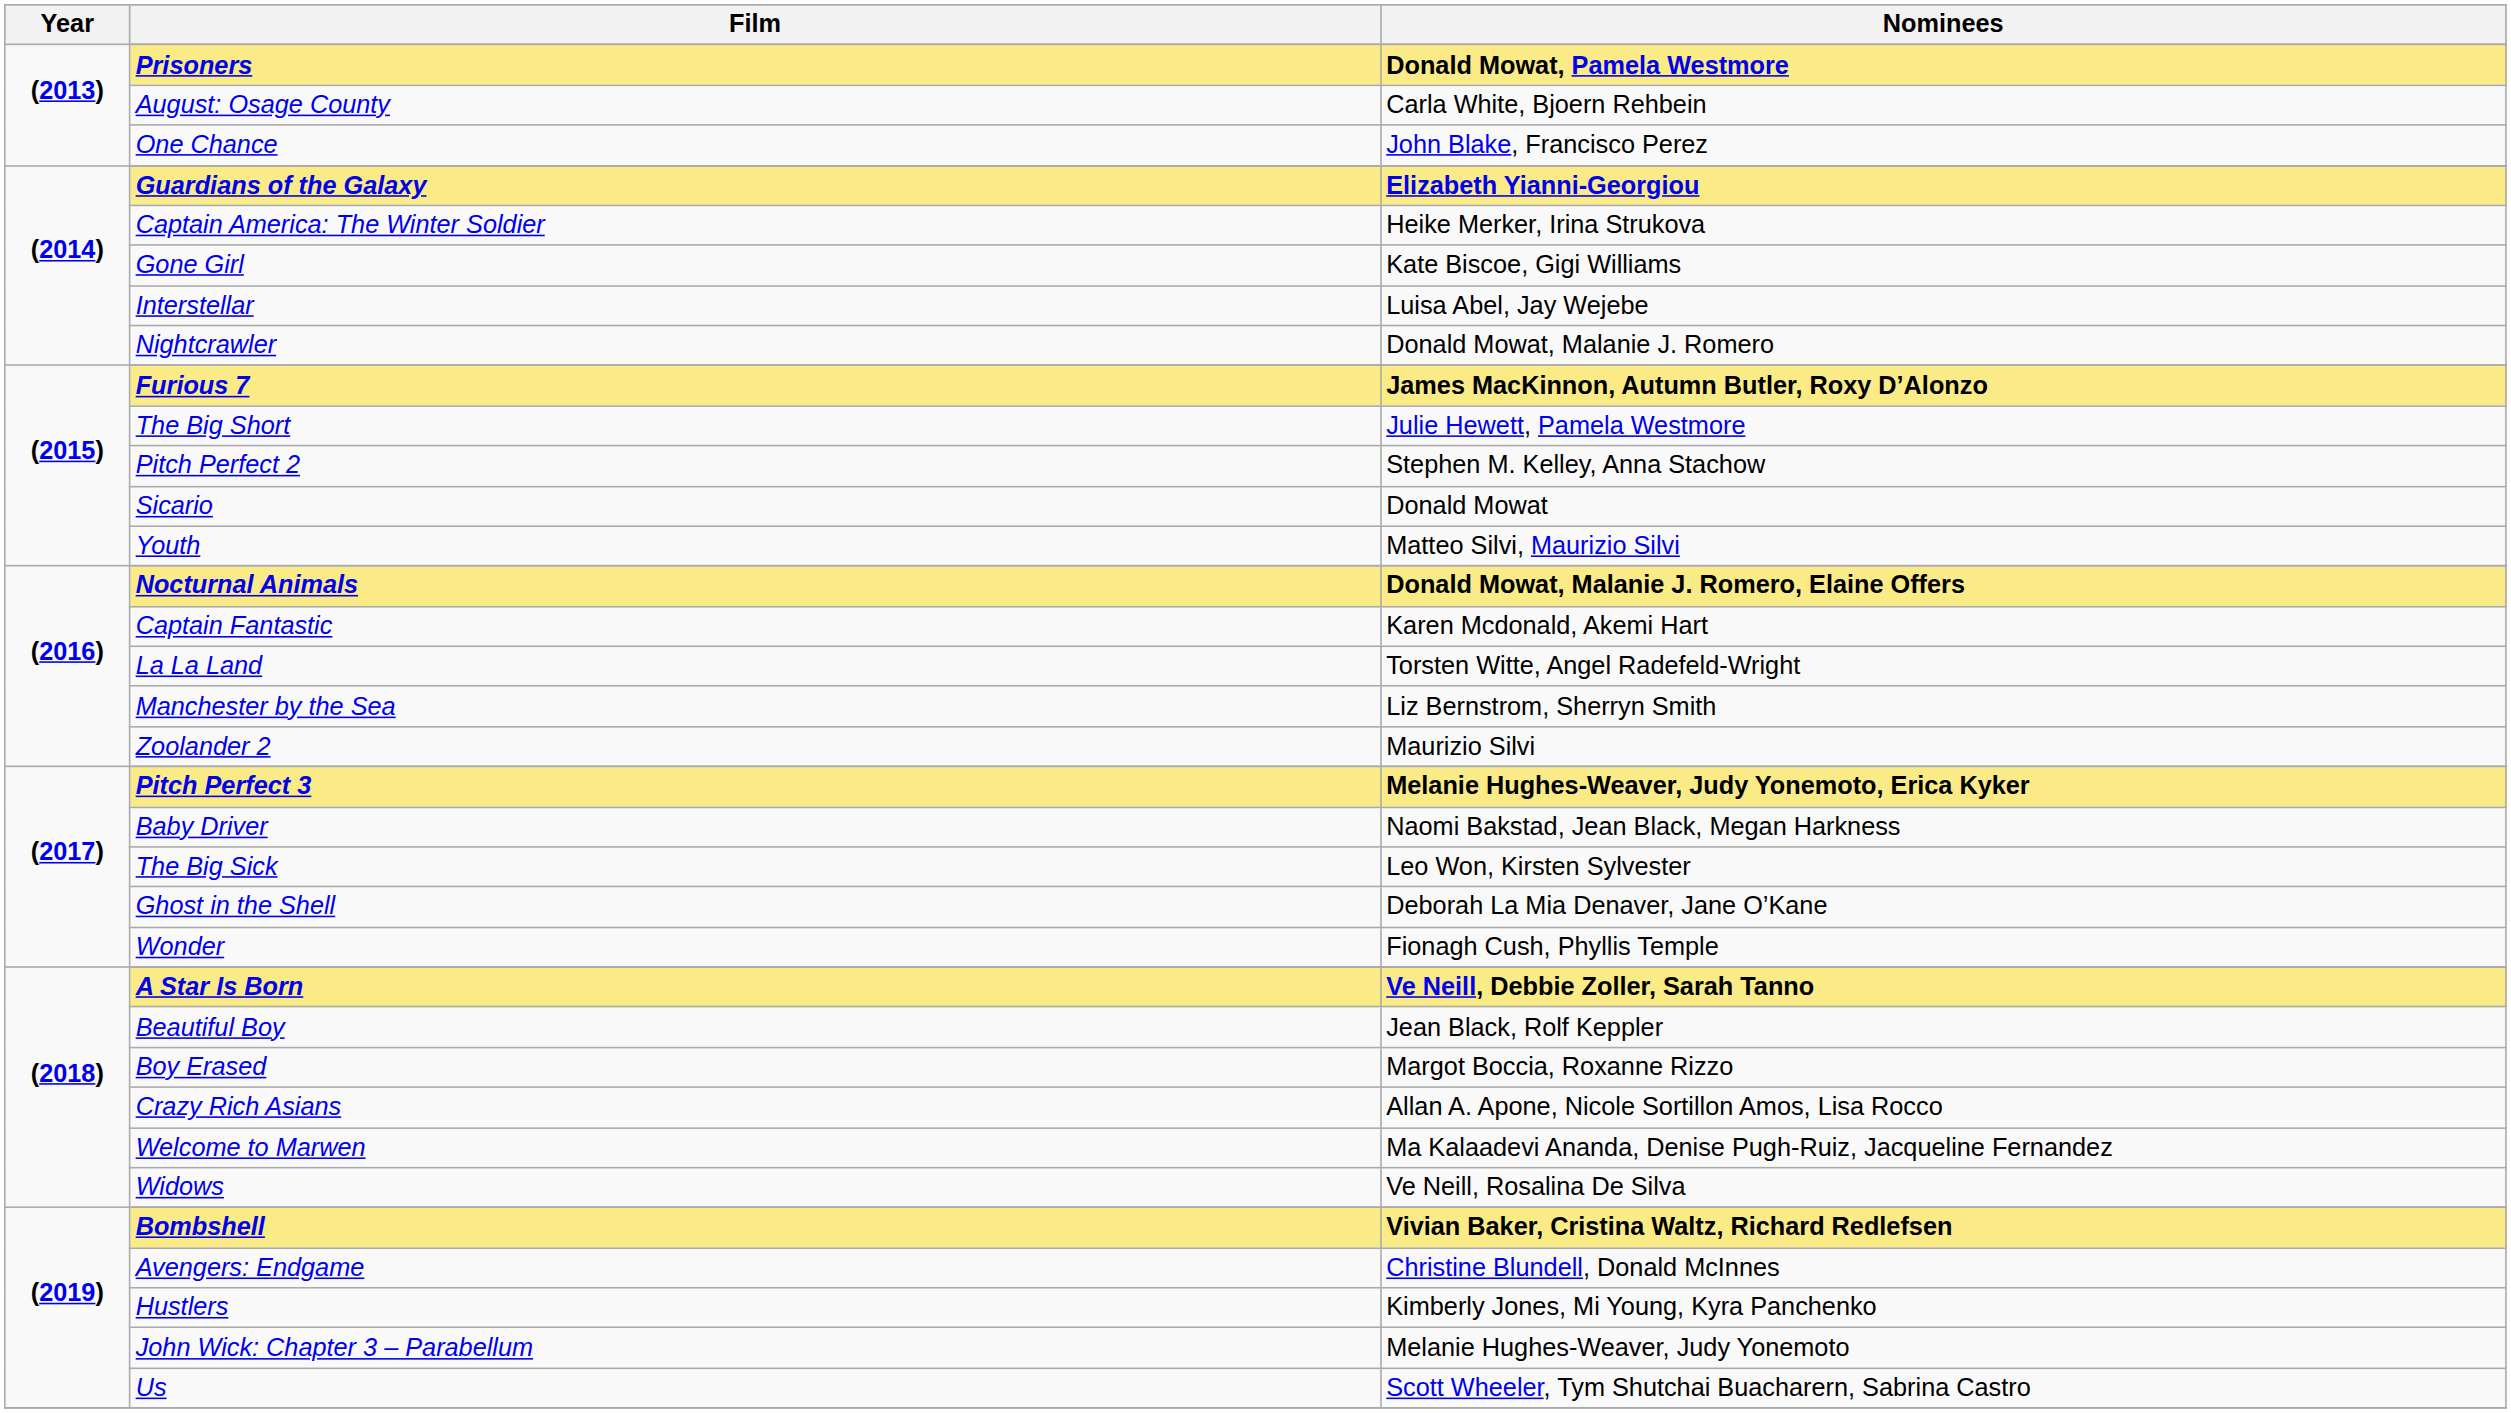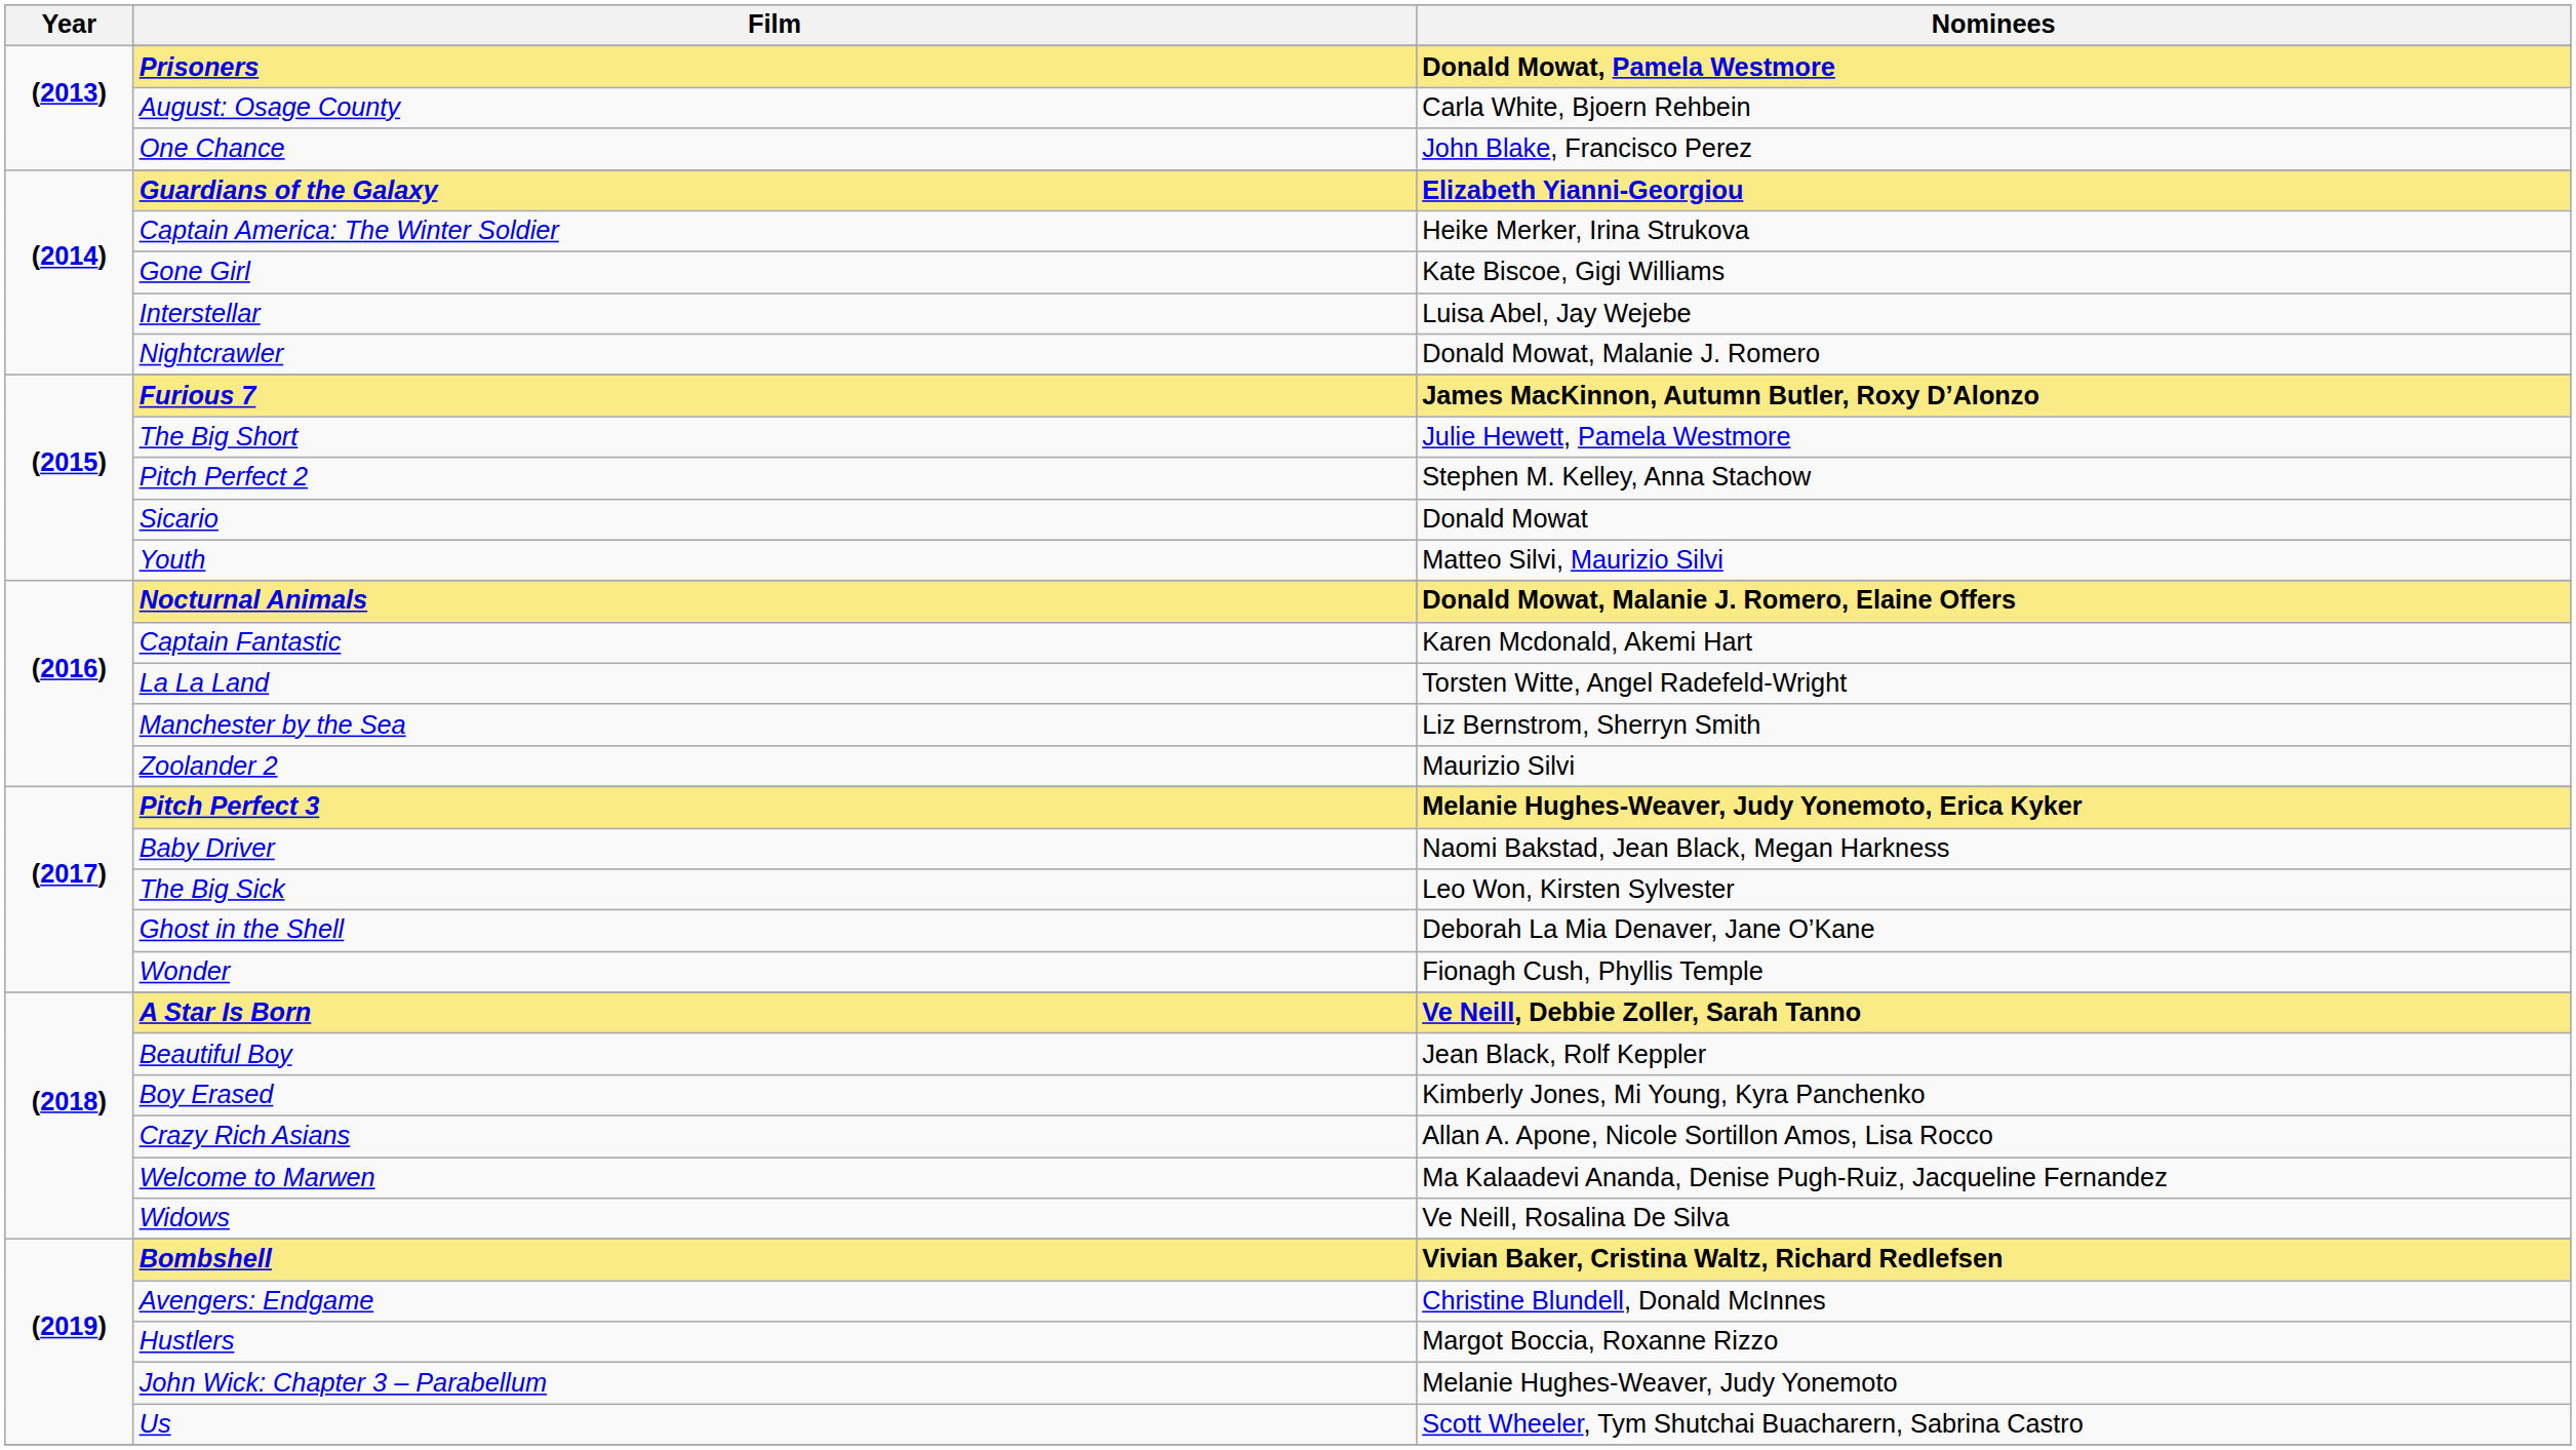 <table class="wikitable" style="width:100%">
 <tr bgcolor="#bebebe">
 <th width="5%">Year</th>
 <th width="50%">Film</th>
 <th width="45%">Nominees</th>
 </tr>
 <tr>
 <td rowspan=4 style="text-align:center"><strong>(<a href='#'>2013</a>)</strong><br> <br></td>
 </tr>
 <tr style="background:#FAEB86">
 <td><strong><em><a href='#'>Prisoners</a></em></strong></td>
 <td><strong>Donald Mowat, <a href='#'>Pamela Westmore</a></strong></td>
 </tr>
 <tr>
 <td><em><a href='#'>August: Osage County</a></em></td>
 <td>Carla White, Bjoern Rehbein</td>
 </tr>
 <tr>
 <td><em><a href='#'>One Chance</a></em></td>
 <td><a href='#'>John Blake</a>, Francisco Perez</td>
 </tr>
 <tr>
 <td rowspan=6 style="text-align:center"><strong>(<a href='#'>2014</a>)</strong><br> <br></td>
 </tr>
 <tr style="background:#FAEB86">
 <td><strong><em><a href='#'>Guardians of the Galaxy</a></em></strong></td>
 <td><strong><a href='#'>Elizabeth Yianni-Georgiou</a></strong></td>
 </tr>
 <tr>
 <td><em><a href='#'>Captain America: The Winter Soldier</a></em></td>
 <td>Heike Merker, Irina Strukova</td>
 </tr>
 <tr>
 <td><em><a href='#'>Gone Girl</a></em></td>
 <td>Kate Biscoe, Gigi Williams</td>
 </tr>
 <tr>
 <td><em><a href='#'>Interstellar</a></em></td>
 <td>Luisa Abel, Jay Wejebe</td>
 </tr>
 <tr>
 <td><em><a href='#'>Nightcrawler</a></em></td>
 <td>Donald Mowat, Malanie J. Romero</td>
 </tr>
 <tr>
 <td rowspan=6 style="text-align:center"><strong>(<a href='#'>2015</a>)</strong><br> <br></td>
 </tr>
 <tr style="background:#FAEB86">
 <td><strong><em><a href='#'>Furious 7</a></em></strong></td>
 <td><strong>James MacKinnon, Autumn Butler, Roxy D’Alonzo</strong></td>
 </tr>
 <tr>
 <td><em><a href='#'>The Big Short</a></em></td>
 <td><a href='#'>Julie Hewett</a>, <a href='#'>Pamela Westmore</a></td>
 </tr>
 <tr>
 <td><em><a href='#'>Pitch Perfect 2</a></em></td>
 <td>Stephen M. Kelley, Anna Stachow</td>
 </tr>
 <tr>
 <td><em><a href='#'>Sicario</a></em></td>
 <td>Donald Mowat</td>
 </tr>
 <tr>
 <td><em><a href='#'>Youth</a></em></td>
 <td>Matteo Silvi, <a href='#'>Maurizio Silvi</a></td>
 </tr>
 <tr>
 <td rowspan=6 style="text-align:center"><strong>(<a href='#'>2016</a>)</strong><br> <br></td>
 </tr>
 <tr style="background:#FAEB86">
 <td><strong><em><a href='#'>Nocturnal Animals</a></em></strong></td>
 <td><strong>Donald Mowat, Malanie J. Romero, Elaine Offers</strong></td>
 </tr>
 <tr>
 <td><em><a href='#'>Captain Fantastic</a></em></td>
 <td>Karen Mcdonald, Akemi Hart</td>
 </tr>
 <tr>
 <td><em><a href='#'>La La Land</a></em></td>
 <td>Torsten Witte, Angel Radefeld-Wright</td>
 </tr>
 <tr>
 <td><em><a href='#'>Manchester by the Sea</a></em></td>
 <td>Liz Bernstrom, Sherryn Smith</td>
 </tr>
 <tr>
 <td><em><a href='#'>Zoolander 2</a></em></td>
 <td>Maurizio Silvi</td>
 </tr>
 <tr>
 <td rowspan=6 style="text-align:center"><strong>(<a href='#'>2017</a>)</strong><br> <br></td>
 </tr>
 <tr style="background:#FAEB86">
 <td><strong><em><a href='#'>Pitch Perfect 3</a></em></strong></td>
 <td><strong>Melanie Hughes-Weaver, Judy Yonemoto, Erica Kyker</strong></td>
 </tr>
 <tr>
 <td><em><a href='#'>Baby Driver</a></em></td>
 <td>Naomi Bakstad, Jean Black, Megan Harkness</td>
 </tr>
 <tr>
 <td><em><a href='#'>The Big Sick</a></em></td>
 <td>Leo Won, Kirsten Sylvester</td>
 </tr>
 <tr>
 <td><em><a href='#'>Ghost in the Shell</a></em></td>
 <td>Deborah La Mia Denaver, Jane O’Kane</td>
 </tr>
 <tr>
 <td><em><a href='#'>Wonder</a></em></td>
 <td>Fionagh Cush, Phyllis Temple</td>
 </tr>
 <tr>
 <td rowspan=7 style="text-align:center"><strong>(<a href='#'>2018</a>)</strong><br> <br></td>
 </tr>
 <tr style="background:#FAEB86">
 <td><strong><em><a href='#'>A Star Is Born</a></em></strong></td>
 <td><strong><a href='#'>Ve Neill</a>, Debbie Zoller, Sarah Tanno</strong></td>
 </tr>
 <tr>
 <td><em><a href='#'>Beautiful Boy</a></em></td>
 <td>Jean Black, Rolf Keppler</td>
 </tr>
 <tr>
 <td><em><a href='#'>Boy Erased</a></em></td>
-<td>Margot Boccia, Roxanne Rizzo</td>
+<td>Kimberly Jones, Mi Young, Kyra Panchenko</td>
 </tr>
 <tr>
 <td><em><a href='#'>Crazy Rich Asians</a></em></td>
 <td>Allan A. Apone, Nicole Sortillon Amos, Lisa Rocco</td>
 </tr>
 <tr>
 <td><em><a href='#'>Welcome to Marwen</a></em></td>
 <td>Ma Kalaadevi Ananda, Denise Pugh-Ruiz, Jacqueline Fernandez</td>
 </tr>
 <tr>
 <td><em><a href='#'>Widows</a></em></td>
 <td>Ve Neill, Rosalina De Silva</td>
 </tr>
 <tr>
 <td rowspan=6 style="text-align:center"><strong>(<a href='#'>2019</a>)</strong><br> <br></td>
 </tr>
 <tr style="background:#FAEB86">
 <td><strong><em><a href='#'>Bombshell</a></em></strong></td>
 <td><strong>Vivian Baker, Cristina Waltz, Richard Redlefsen</strong></td>
 </tr>
 <tr>
 <td><em><a href='#'>Avengers: Endgame</a></em></td>
 <td><a href='#'>Christine Blundell</a>, Donald McInnes</td>
 </tr>
 <tr>
 <td><em><a href='#'>Hustlers</a></em></td>
-<td>Kimberly Jones, Mi Young, Kyra Panchenko</td>
+<td>Margot Boccia, Roxanne Rizzo</td>
 </tr>
 <tr>
 <td><em><a href='#'>John Wick: Chapter 3 – Parabellum</a></em></td>
 <td>Melanie Hughes-Weaver, Judy Yonemoto</td>
 </tr>
 <tr>
 <td><em><a href='#'>Us</a></em></td>
 <td><a href='#'>Scott Wheeler</a>, Tym Shutchai Buacharern, Sabrina Castro</td>
 </tr>
 <tr>
 </tr>
 </table>
